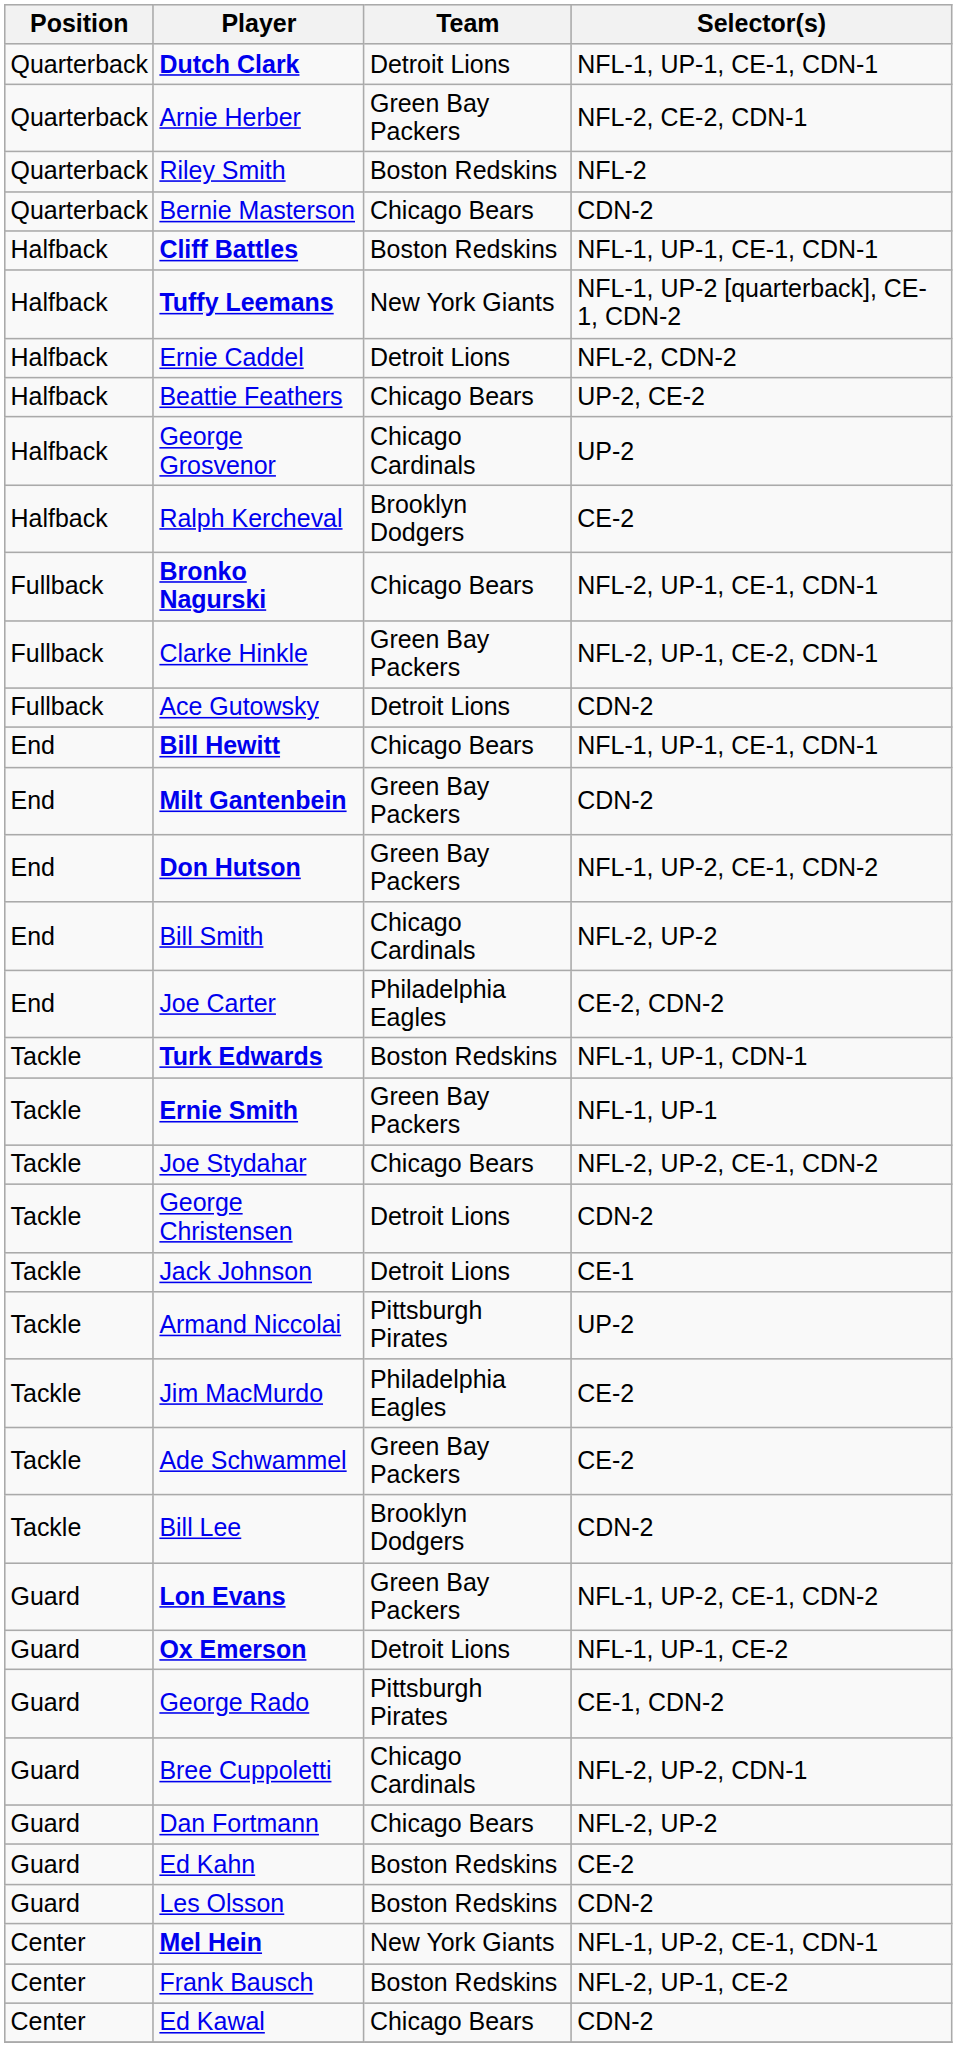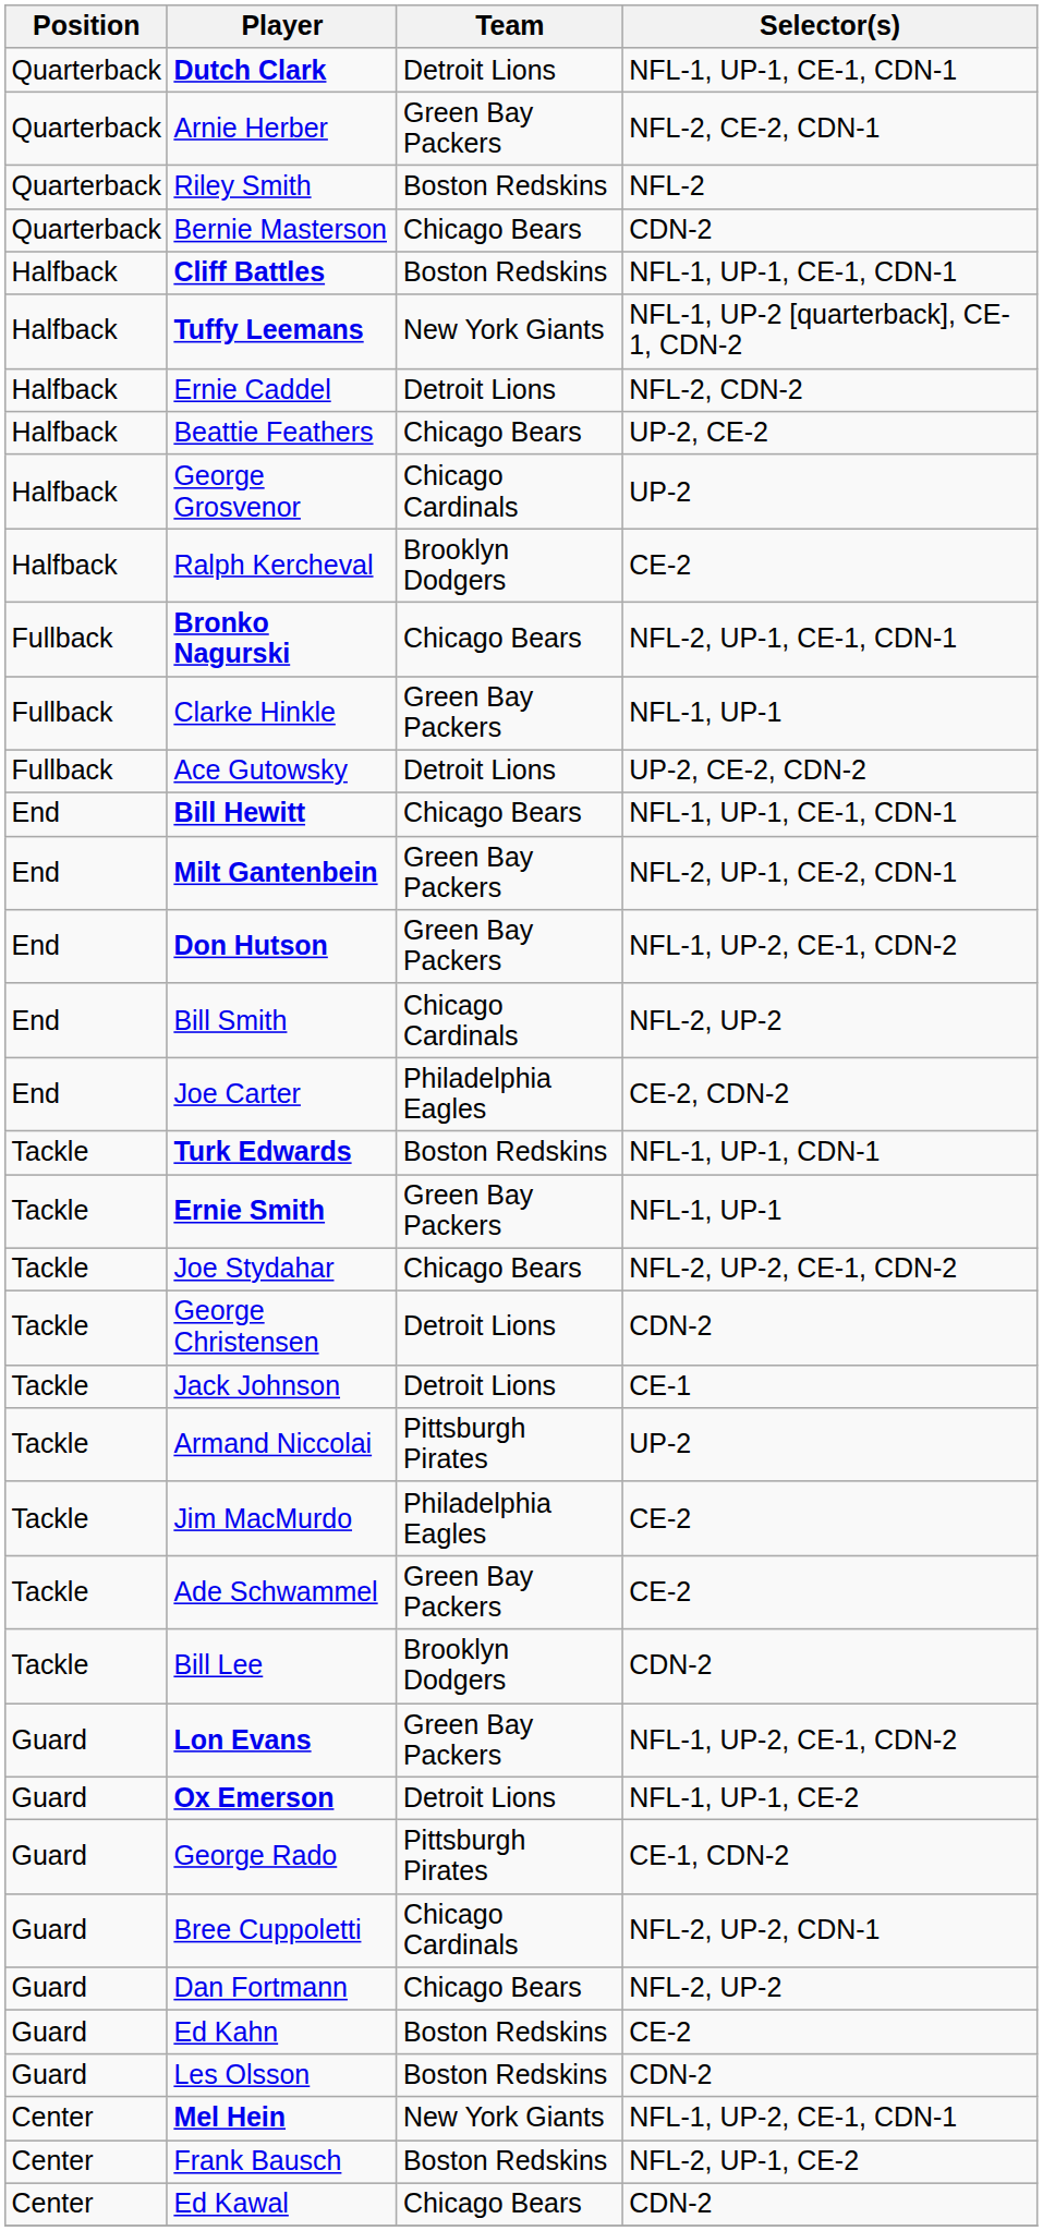 <table class="wikitable" style="text-align:left;">
 <tr>
 <th>Position</th>
 <th>Player</th>
 <th>Team</th>
 <th>Selector(s)</th>
 </tr>
 <tr>
 <td>Quarterback</td>
 <td><strong><a href='#'>Dutch Clark</a></strong></td>
 <td>Detroit Lions</td>
 <td>NFL-1, UP-1, CE-1, CDN-1</td>
 </tr>
 <tr>
 <td>Quarterback</td>
 <td><a href='#'>Arnie Herber</a></td>
 <td>Green Bay Packers</td>
 <td>NFL-2, CE-2, CDN-1</td>
 </tr>
 <tr>
 <td>Quarterback</td>
 <td><a href='#'>Riley Smith</a></td>
 <td>Boston Redskins</td>
 <td>NFL-2</td>
 </tr>
 <tr>
 <td>Quarterback</td>
 <td><a href='#'>Bernie Masterson</a></td>
 <td>Chicago Bears</td>
 <td>CDN-2</td>
 </tr>
 <tr>
 <td>Halfback</td>
 <td><strong><a href='#'>Cliff Battles</a></strong></td>
 <td>Boston Redskins</td>
 <td>NFL-1, UP-1, CE-1, CDN-1</td>
 </tr>
 <tr>
 <td>Halfback</td>
 <td><strong><a href='#'>Tuffy Leemans</a></strong></td>
 <td>New York Giants</td>
 <td>NFL-1, UP-2 [quarterback], CE-1, CDN-2</td>
 </tr>
 <tr>
 <td>Halfback</td>
 <td><a href='#'>Ernie Caddel</a></td>
 <td>Detroit Lions</td>
 <td>NFL-2, CDN-2</td>
 </tr>
 <tr>
 <td>Halfback</td>
 <td><a href='#'>Beattie Feathers</a></td>
 <td>Chicago Bears</td>
 <td>UP-2, CE-2</td>
 </tr>
 <tr>
 <td>Halfback</td>
 <td><a href='#'>George Grosvenor</a></td>
 <td>Chicago Cardinals</td>
 <td>UP-2</td>
 </tr>
 <tr>
 <td>Halfback</td>
 <td><a href='#'>Ralph Kercheval</a></td>
 <td>Brooklyn Dodgers</td>
 <td>CE-2</td>
 </tr>
 <tr>
 <td>Fullback</td>
 <td><strong><a href='#'>Bronko Nagurski</a></strong></td>
 <td>Chicago Bears</td>
 <td>NFL-2, UP-1, CE-1, CDN-1</td>
 </tr>
 <tr>
 <td>Fullback</td>
 <td><a href='#'>Clarke Hinkle</a></td>
 <td>Green Bay Packers</td>
-<td>NFL-2, UP-1, CE-2, CDN-1</td>
+<td>NFL-1, UP-1</td>
 </tr>
 <tr>
 <td>Fullback</td>
 <td><a href='#'>Ace Gutowsky</a></td>
 <td>Detroit Lions</td>
-<td>CDN-2</td>
+<td>UP-2, CE-2, CDN-2</td>
 </tr>
 <tr>
 <td>End</td>
 <td><strong><a href='#'>Bill Hewitt</a></strong></td>
 <td>Chicago Bears</td>
 <td>NFL-1, UP-1, CE-1, CDN-1</td>
 </tr>
 <tr>
 <td>End</td>
 <td><strong><a href='#'>Milt Gantenbein</a></strong></td>
 <td>Green Bay Packers</td>
-<td>CDN-2</td>
+<td>NFL-2, UP-1, CE-2, CDN-1</td>
 </tr>
 <tr>
 <td>End</td>
 <td><strong><a href='#'>Don Hutson</a></strong></td>
 <td>Green Bay Packers</td>
 <td>NFL-1, UP-2, CE-1, CDN-2</td>
 </tr>
 <tr>
 <td>End</td>
 <td><a href='#'>Bill Smith</a></td>
 <td>Chicago Cardinals</td>
 <td>NFL-2, UP-2</td>
 </tr>
 <tr>
 <td>End</td>
 <td><a href='#'>Joe Carter</a></td>
 <td>Philadelphia Eagles</td>
 <td>CE-2, CDN-2</td>
 </tr>
 <tr>
 <td>Tackle</td>
 <td><strong><a href='#'>Turk Edwards</a></strong></td>
 <td>Boston Redskins</td>
 <td>NFL-1, UP-1, CDN-1</td>
 </tr>
 <tr>
 <td>Tackle</td>
 <td><strong><a href='#'>Ernie Smith</a></strong></td>
 <td>Green Bay Packers</td>
 <td>NFL-1, UP-1</td>
 </tr>
 <tr>
 <td>Tackle</td>
 <td><a href='#'>Joe Stydahar</a></td>
 <td>Chicago Bears</td>
 <td>NFL-2, UP-2, CE-1, CDN-2</td>
 </tr>
 <tr>
 <td>Tackle</td>
 <td><a href='#'>George Christensen</a></td>
 <td>Detroit Lions</td>
 <td>CDN-2</td>
 </tr>
 <tr>
 <td>Tackle</td>
 <td><a href='#'>Jack Johnson</a></td>
 <td>Detroit Lions</td>
 <td>CE-1</td>
 </tr>
 <tr>
 <td>Tackle</td>
 <td><a href='#'>Armand Niccolai</a></td>
 <td>Pittsburgh Pirates</td>
 <td>UP-2</td>
 </tr>
 <tr>
 <td>Tackle</td>
 <td><a href='#'>Jim MacMurdo</a></td>
 <td>Philadelphia Eagles</td>
 <td>CE-2</td>
 </tr>
 <tr>
 <td>Tackle</td>
 <td><a href='#'>Ade Schwammel</a></td>
 <td>Green Bay Packers</td>
 <td>CE-2</td>
 </tr>
 <tr>
 <td>Tackle</td>
 <td><a href='#'>Bill Lee</a></td>
 <td>Brooklyn Dodgers</td>
 <td>CDN-2</td>
 </tr>
 <tr>
 <td>Guard</td>
 <td><strong><a href='#'>Lon Evans</a></strong></td>
 <td>Green Bay Packers</td>
 <td>NFL-1, UP-2, CE-1, CDN-2</td>
 </tr>
 <tr>
 <td>Guard</td>
 <td><strong><a href='#'>Ox Emerson</a></strong></td>
 <td>Detroit Lions</td>
 <td>NFL-1, UP-1, CE-2</td>
 </tr>
 <tr>
 <td>Guard</td>
 <td><a href='#'>George Rado</a></td>
 <td>Pittsburgh Pirates</td>
 <td>CE-1, CDN-2</td>
 </tr>
 <tr>
 <td>Guard</td>
 <td><a href='#'>Bree Cuppoletti</a></td>
 <td>Chicago Cardinals</td>
 <td>NFL-2, UP-2, CDN-1</td>
 </tr>
 <tr>
 <td>Guard</td>
 <td><a href='#'>Dan Fortmann</a></td>
 <td>Chicago Bears</td>
 <td>NFL-2, UP-2</td>
 </tr>
 <tr>
 <td>Guard</td>
 <td><a href='#'>Ed Kahn</a></td>
 <td>Boston Redskins</td>
 <td>CE-2</td>
 </tr>
 <tr>
 <td>Guard</td>
 <td><a href='#'>Les Olsson</a></td>
 <td>Boston Redskins</td>
 <td>CDN-2</td>
 </tr>
 <tr>
 <td>Center</td>
 <td><strong><a href='#'>Mel Hein</a></strong></td>
 <td>New York Giants</td>
 <td>NFL-1, UP-2, CE-1, CDN-1</td>
 </tr>
 <tr>
 <td>Center</td>
 <td><a href='#'>Frank Bausch</a></td>
 <td>Boston Redskins</td>
 <td>NFL-2, UP-1, CE-2</td>
 </tr>
 <tr>
 <td>Center</td>
 <td><a href='#'>Ed Kawal</a></td>
 <td>Chicago Bears</td>
 <td>CDN-2</td>
 </tr>
 <tr>
 </tr>
 </table>
